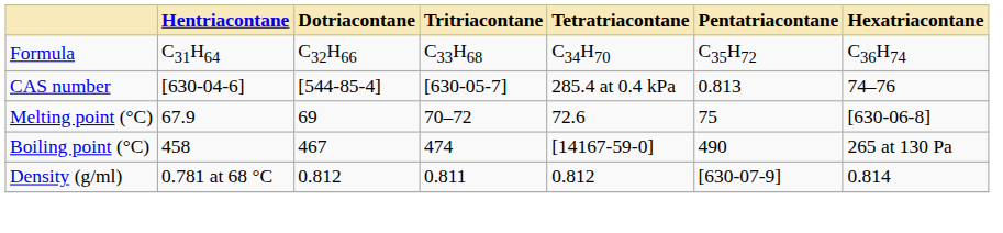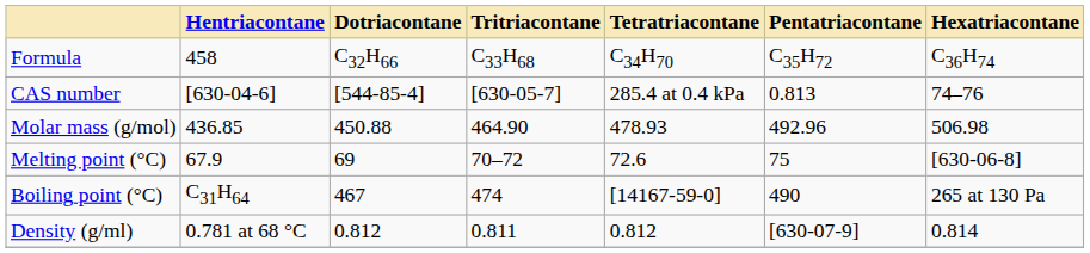 <table class="wikitable" border="1" style="float: center; clear: center; margin: 0 0 1em 1em; border-collapse: collapse;">
 <tr>
 <th cellspacing="3" style="border: 1px solid #C0C090; background-color: #F8EABA; margin-bottom: 3px;"></th>
 <th cellspacing="3" style="border: 1px solid #C0C090; background-color: #F8EABA; margin-bottom: 3px;"><a href='#'>Hentriacontane</a></th>
 <th cellspacing="3" style="border: 1px solid #C0C090; background-color: #F8EABA; margin-bottom: 3px;">Dotriacontane</th>
 <th cellspacing="3" style="border: 1px solid #C0C090; background-color: #F8EABA; margin-bottom: 3px;">Tritriacontane</th>
 <th cellspacing="3" style="border: 1px solid #C0C090; background-color: #F8EABA; margin-bottom: 3px;">Tetratriacontane</th>
 <th cellspacing="3" style="border: 1px solid #C0C090; background-color: #F8EABA; margin-bottom: 3px;">Pentatriacontane</th>
 <th cellspacing="3" style="border: 1px solid #C0C090; background-color: #F8EABA; margin-bottom: 3px;">Hexatriacontane</th>
 </tr>
 <tr>
 <td><a href='#'>Formula</a></td>
-<td>C<sub>31</sub>H<sub>64</sub></td>
+<td>458</td>
 <td>C<sub>32</sub>H<sub>66</sub></td>
 <td>C<sub>33</sub>H<sub>68</sub></td>
 <td>C<sub>34</sub>H<sub>70</sub></td>
 <td>C<sub>35</sub>H<sub>72</sub></td>
 <td>C<sub>36</sub>H<sub>74</sub></td>
 </tr>
 <tr>
 <td><a href='#'>CAS number</a></td>
 <td>[630-04-6]</td>
 <td>[544-85-4]</td>
 <td>[630-05-7]</td>
 <td>285.4 at 0.4 kPa</td>
 <td>0.813</td>
 <td>74–76</td>
 </tr>
 <tr>
+<td><a href='#'>Molar mass</a> (g/mol)</td>
+<td>436.85</td>
+<td>450.88</td>
+<td>464.90</td>
+<td>478.93</td>
+<td>492.96</td>
+<td>506.98</td>
+</tr>
+<tr>
 <td><a href='#'>Melting point</a> (°C)</td>
 <td>67.9</td>
 <td>69</td>
 <td>70–72</td>
 <td>72.6</td>
 <td>75</td>
 <td>[630-06-8]</td>
 </tr>
 <tr>
 <td><a href='#'>Boiling point</a> (°C)</td>
-<td>458</td>
+<td>C<sub>31</sub>H<sub>64</sub></td>
 <td>467</td>
 <td>474</td>
 <td>[14167-59-0]</td>
 <td>490</td>
 <td>265 at 130 Pa</td>
 </tr>
 <tr>
 <td><a href='#'>Density</a> (g/ml)</td>
 <td>0.781 at 68 °C</td>
 <td>0.812</td>
 <td>0.811</td>
 <td>0.812</td>
 <td>[630-07-9]</td>
 <td>0.814</td>
 </tr>
 <tr>
 </tr>
 </table>
